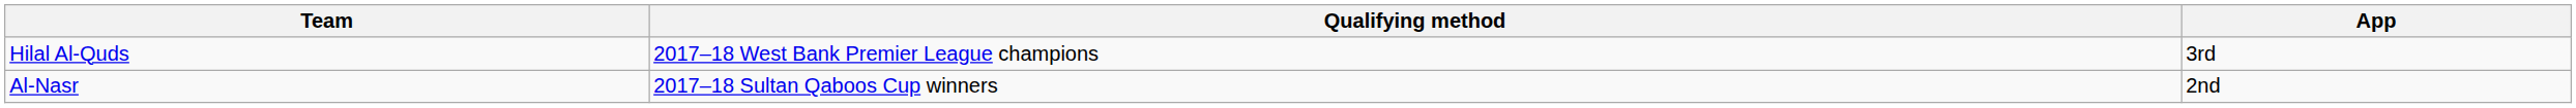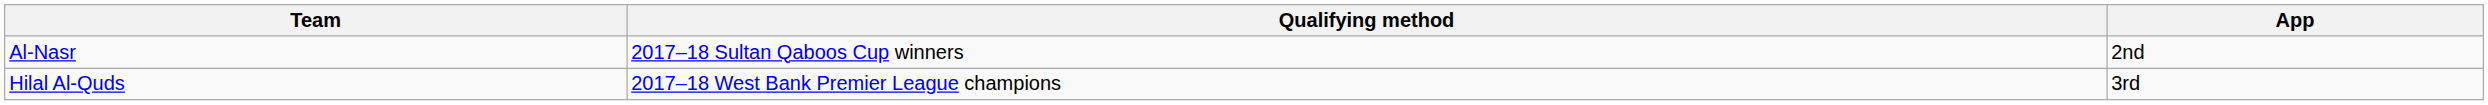 <table class="wikitable" style="table-layout:fixed;width:100%;">
 <tr>
 <th width=25%>Team</th>
 <th width=60%>Qualifying method</th>
 <th width=15%>App </th>
 </tr>
 <tr>
+<td> <a href='#'>Al-Nasr</a></td>
+<td><a href='#'>2017–18 Sultan Qaboos Cup</a> winners</td>
+<td>2nd </td>
+</tr>
+<tr>
 <td> <a href='#'>Hilal Al-Quds</a></td>
 <td><a href='#'>2017–18 West Bank Premier League</a> champions</td>
 <td>3rd </td>
 </tr>
-<tr>
-<td> <a href='#'>Al-Nasr</a></td>
-<td><a href='#'>2017–18 Sultan Qaboos Cup</a> winners</td>
-<td>2nd </td>
-</tr>
 </table>
